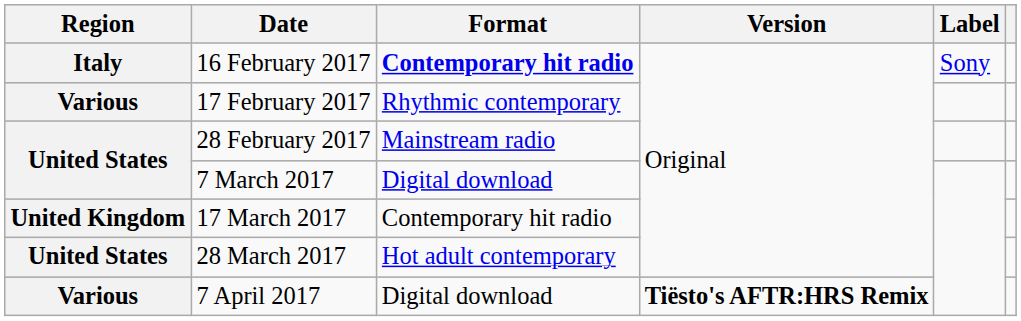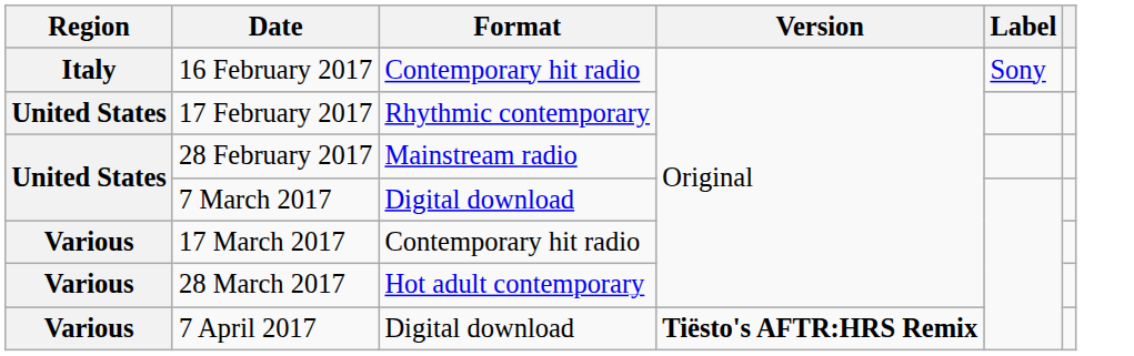 <table class="wikitable plainrowheaders">
 <tr>
 <th scope="col">Region</th>
 <th scope="col">Date</th>
 <th scope="col">Format</th>
 <th scope="col">Version</th>
 <th scope="col">Label</th>
 <th scope="col"></th>
 </tr>
 <tr>
 <th scope="row">Italy</th>
 <td>16 February 2017</td>
-<td><strong><a href='#'>Contemporary hit radio</a></strong></td>
+<td><a href='#'>Contemporary hit radio</a></td>
 <td rowspan="6">Original</td>
 <td><a href='#'>Sony</a></td>
 <td></td>
 </tr>
 <tr>
-<th scope="row">Various</th>
+<th scope="row">United States</th>
 <td>17 February 2017</td>
 <td><a href='#'>Rhythmic contemporary</a></td>
 <td></td>
 <td></td>
 </tr>
 <tr>
 <th scope="row" rowspan="2">United States</th>
 <td>28 February 2017</td>
 <td><a href='#'>Mainstream radio</a></td>
 <td></td>
 <td></td>
 </tr>
 <tr>
 <td>7 March 2017</td>
 <td><a href='#'>Digital download</a></td>
 <td rowspan="4"></td>
 <td></td>
 </tr>
 <tr>
-<th scope="row">United Kingdom</th>
+<th scope="row">Various</th>
 <td>17 March 2017</td>
 <td>Contemporary hit radio</td>
 <td></td>
 </tr>
 <tr>
-<th scope="row">United States</th>
+<th scope="row">Various</th>
 <td>28 March 2017</td>
 <td><a href='#'>Hot adult contemporary</a></td>
 <td></td>
 </tr>
 <tr>
 <th scope="row">Various</th>
 <td>7 April 2017</td>
 <td>Digital download</td>
 <td><strong>Tiësto's AFTR:HRS Remix</strong></td>
 <td></td>
 </tr>
 </table>
